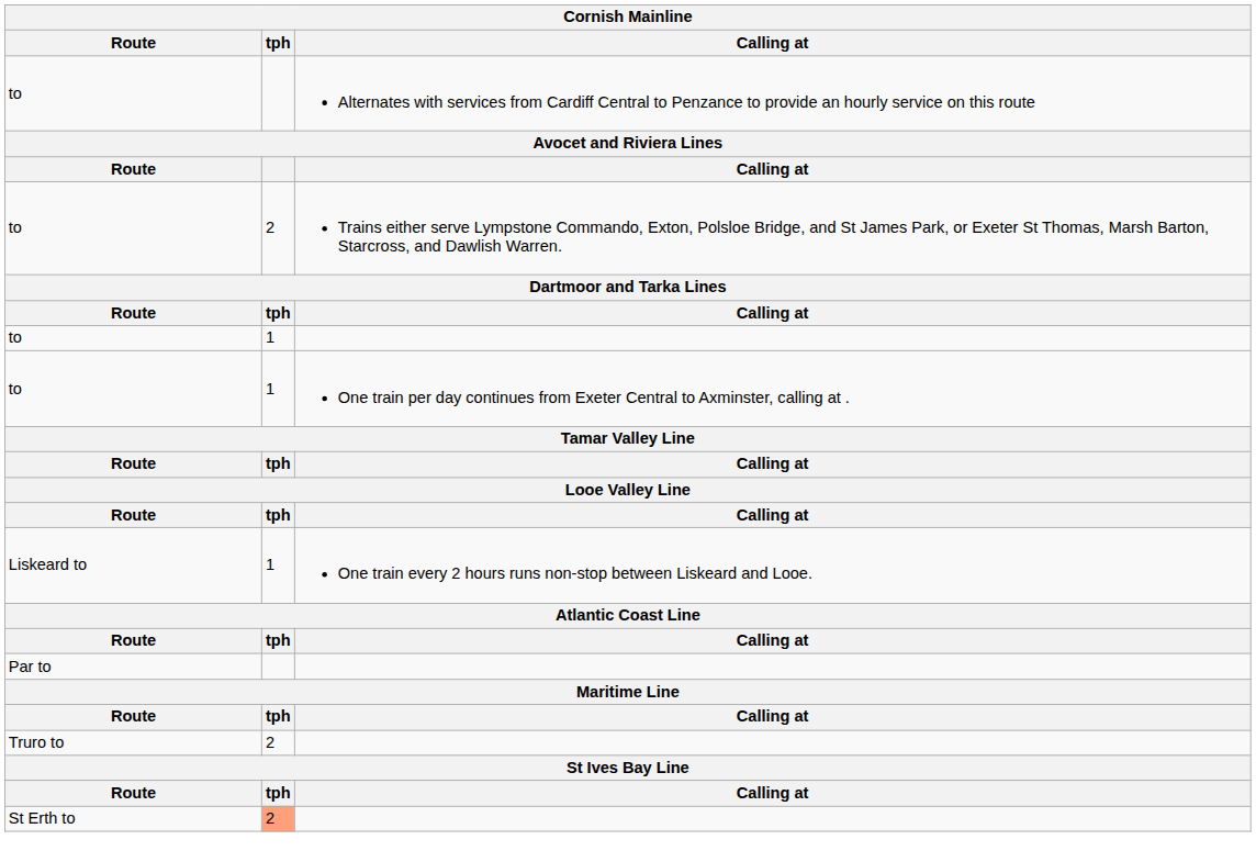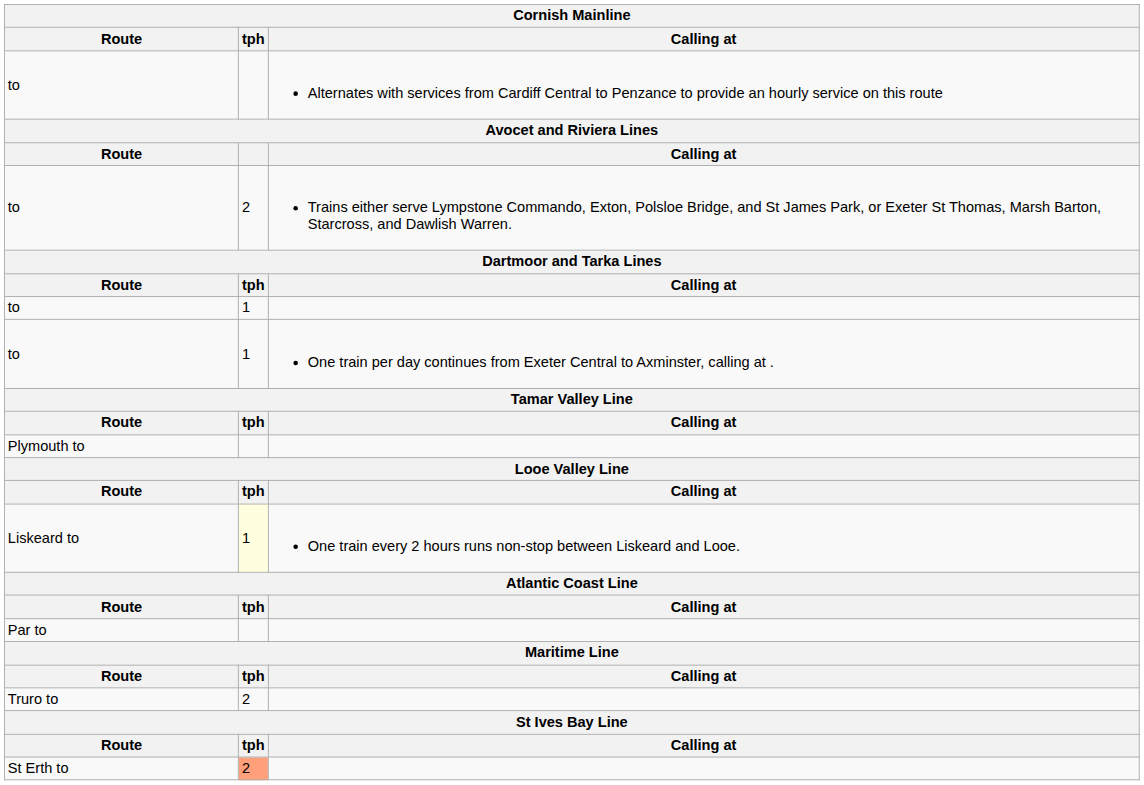 <table class="wikitable">
 <tr>
 <th colspan="3">Cornish Mainline</th>
 </tr>
 <tr>
 <th width="250px">Route</th>
 <th>tph</th>
 <th>Calling at</th>
 </tr>
 <tr>
 <td> to </td>
 <td></td>
 <td><br><ul><li>Alternates with services from Cardiff Central to Penzance to provide an hourly service on this route</li></ul></td>
 </tr>
 <tr>
 <th colspan="3">Avocet and Riviera Lines</th>
 </tr>
 <tr>
 <th>Route</th>
 <th></th>
 <th>Calling at</th>
 </tr>
 <tr>
 <td> to </td>
 <td>2</td>
 <td><br><ul><li>Trains either serve Lympstone Commando, Exton, Polsloe Bridge, and St James Park, or Exeter St Thomas, Marsh Barton, Starcross, and Dawlish Warren.</li></ul></td>
 </tr>
 <tr>
 <th colspan="3">Dartmoor and Tarka Lines</th>
 </tr>
 <tr>
 <th>Route</th>
 <th>tph</th>
 <th>Calling at</th>
 </tr>
 <tr>
 <td> to </td>
 <td>1</td>
 <td></td>
 </tr>
 <tr>
 <td> to </td>
 <td>1</td>
 <td><br><ul><li>One train per day continues from Exeter Central to Axminster, calling at .</li></ul></td>
 </tr>
 <tr>
 <th colspan="3">Tamar Valley Line</th>
 </tr>
 <tr>
 <th>Route</th>
 <th>tph</th>
 <th>Calling at</th>
 </tr>
 <tr>
+<td>Plymouth to </td>
+<td></td>
+<td></td>
+</tr>
+<tr>
 <th colspan="3">Looe Valley Line</th>
 </tr>
 <tr>
 <th>Route</th>
 <th>tph</th>
 <th>Calling at</th>
 </tr>
 <tr>
 <td>Liskeard to </td>
-<td>1</td>
+<td style="background: lightyellow;">1</td>
 <td><br><ul><li>One train every 2 hours runs non-stop between Liskeard and Looe.</li></ul></td>
 </tr>
 <tr>
 <th colspan="3">Atlantic Coast Line</th>
 </tr>
 <tr>
 <th>Route</th>
 <th>tph</th>
 <th>Calling at</th>
 </tr>
 <tr>
 <td>Par to </td>
 <td></td>
 <td></td>
 </tr>
 <tr>
 <th colspan="3">Maritime Line</th>
 </tr>
 <tr>
 <th>Route</th>
 <th>tph</th>
 <th>Calling at</th>
 </tr>
 <tr>
 <td>Truro to </td>
 <td>2</td>
 <td></td>
 </tr>
 <tr>
 <th colspan="3">St Ives Bay Line</th>
 </tr>
 <tr>
 <th>Route</th>
 <th>tph</th>
 <th>Calling at</th>
 </tr>
 <tr>
 <td>St Erth to </td>
 <td style="background: lightsalmon;">2</td>
 <td></td>
 </tr>
 </table>
